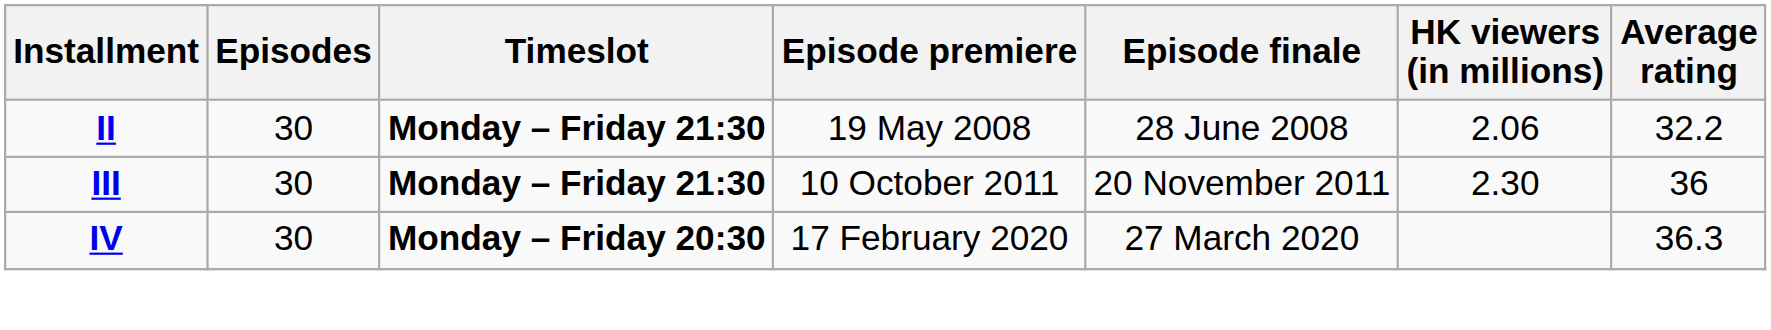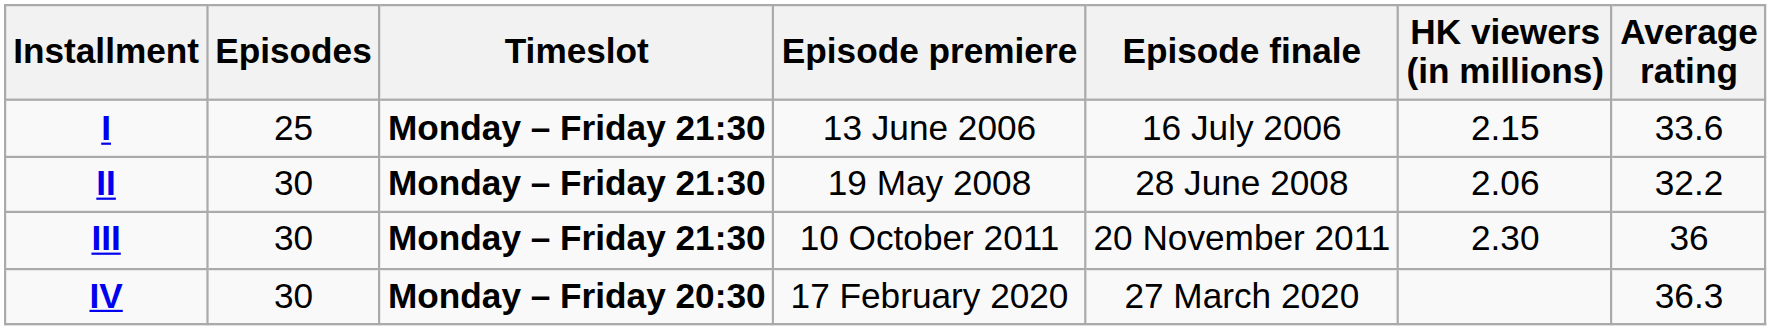 <table class="wikitable">
 <tr style="background: #e0e0e0;">
 <th>Installment</th>
 <th>Episodes</th>
 <th>Timeslot</th>
 <th>Episode premiere</th>
 <th>Episode finale</th>
 <th>HK viewers<br>(in millions)</th>
 <th>Average<br>rating</th>
+</tr>
+<tr style="background: #f9f9f9;">
+<th style="background: #f9f9f9; text-align: center;"><strong><a href='#'>I</a></strong></th>
+<td style="text-align: center;">25</td>
+<td style="text-align: center;"><strong>Monday – Friday 21:30</strong></td>
+<td style="text-align: center;">13 June 2006</td>
+<td style="text-align: center;">16 July 2006</td>
+<td style="text-align: center;">2.15</td>
+<td style="text-align: center;">33.6</td>
 </tr>
 <tr style="background: #f9f9f9;">
 <th style="background: #f9f9f9; text-align: center;"><strong><a href='#'>II</a></strong></th>
 <td style="text-align: center;">30</td>
 <td style="text-align: center;"><strong>Monday – Friday 21:30</strong></td>
 <td style="text-align: center;">19 May 2008</td>
 <td style="text-align: center;">28 June 2008</td>
 <td style="text-align: center;">2.06</td>
 <td style="text-align: center;">32.2</td>
 </tr>
 <tr style="background: #f9f9f9;">
 <th style="background: #f9f9f9; text-align: center;"><strong><a href='#'>III</a></strong></th>
 <td style="text-align: center;">30</td>
 <td style="text-align: center;"><strong>Monday – Friday 21:30</strong></td>
 <td style="text-align: center;">10 October 2011</td>
 <td style="text-align: center;">20 November 2011</td>
 <td style="text-align: center;">2.30</td>
 <td style="text-align: center;">36</td>
 </tr>
 <tr style="background: #f9f9f9;">
 <th style="background: #f9f9f9; text-align: center;"><strong><a href='#'>IV</a></strong></th>
 <td style="text-align: center;">30</td>
 <td style="text-align: center;"><strong>Monday – Friday 20:30</strong></td>
 <td style="text-align: center;">17 February 2020</td>
 <td style="text-align: center;">27 March 2020</td>
 <td style="text-align: center;"></td>
 <td style="text-align: center;">36.3</td>
 </tr>
 <tr>
 </tr>
 </table>
